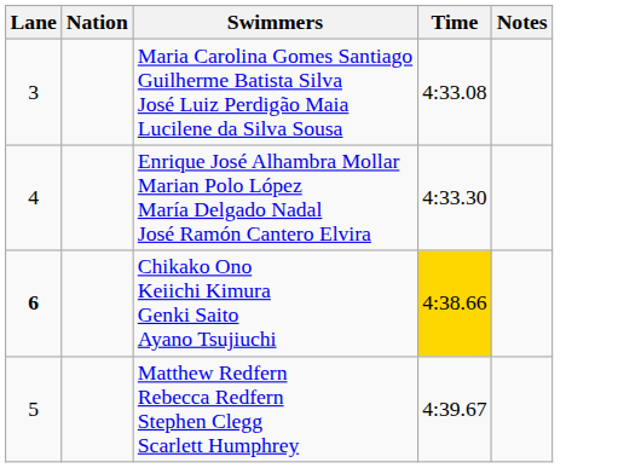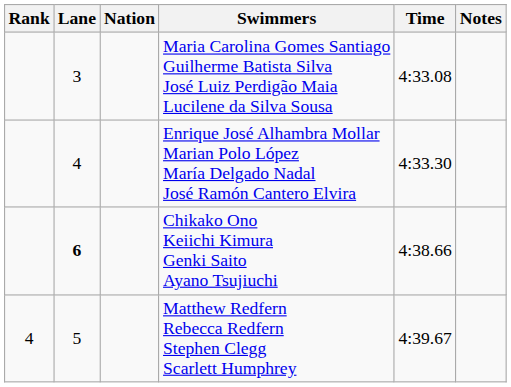 <table class="wikitable sortable" style="text-align:center">
 <tr>
+<th>Rank</th>
 <th>Lane</th>
 <th>Nation</th>
 <th>Swimmers</th>
 <th>Time</th>
 <th>Notes</th>
 </tr>
 <tr>
+<td></td>
 <td>3</td>
 <td align=left></td>
 <td align=left><a href='#'>Maria Carolina Gomes Santiago</a><br><a href='#'>Guilherme Batista Silva</a><br><a href='#'>José Luiz Perdigão Maia</a><br><a href='#'>Lucilene da Silva Sousa</a></td>
 <td>4:33.08</td>
 <td></td>
 </tr>
 <tr>
+<td></td>
 <td>4</td>
 <td align=left></td>
 <td align=left><a href='#'>Enrique José Alhambra Mollar</a><br><a href='#'>Marian Polo López</a><br><a href='#'>María Delgado Nadal</a><br><a href='#'>José Ramón Cantero Elvira</a></td>
 <td>4:33.30</td>
 <td></td>
 </tr>
 <tr>
+<td></td>
 <td><strong>6</strong></td>
 <td align=left></td>
 <td align=left><a href='#'>Chikako Ono</a><br><a href='#'>Keiichi Kimura</a><br><a href='#'>Genki Saito</a><br><a href='#'>Ayano Tsujiuchi</a></td>
-<td style="background: gold;">4:38.66</td>
+<td>4:38.66</td>
 <td></td>
 </tr>
 <tr>
+<td>4</td>
 <td>5</td>
 <td align=left></td>
 <td align=left><a href='#'>Matthew Redfern</a><br><a href='#'>Rebecca Redfern</a><br><a href='#'>Stephen Clegg</a><br><a href='#'>Scarlett Humphrey</a></td>
 <td>4:39.67</td>
 <td></td>
 </tr>
 </table>
